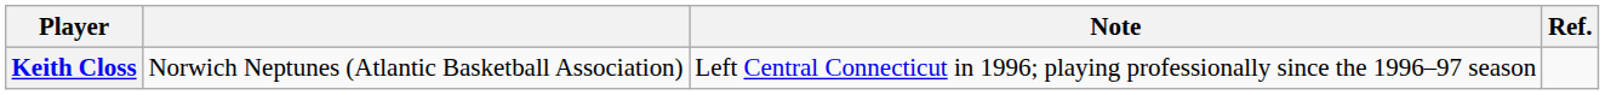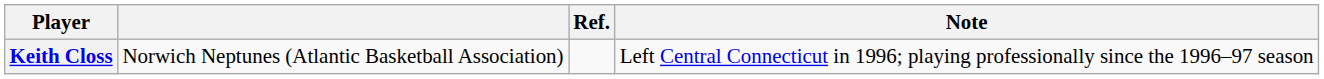 <table class="wikitable sortable plainrowheaders" style="text-align:left; font-size:95%">
 <tr>
 <th>Player</th>
 <th></th>
+<th class=unsortable>Ref.</th>
 <th class=unsortable>Note</th>
-<th class=unsortable>Ref.</th>
 </tr>
 <tr>
 <th scope="row"> <a href='#'>Keith Closs</a></th>
 <td>Norwich Neptunes (Atlantic Basketball Association)</td>
+<td align=center></td>
 <td>Left <a href='#'>Central Connecticut</a> in 1996; playing professionally since the 1996–97 season</td>
-<td align=center></td>
 </tr>
 </table>
